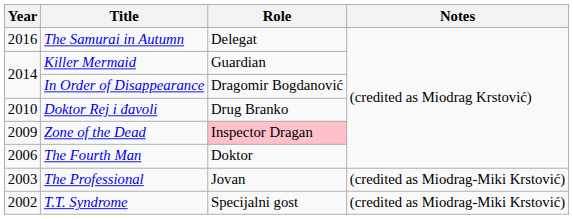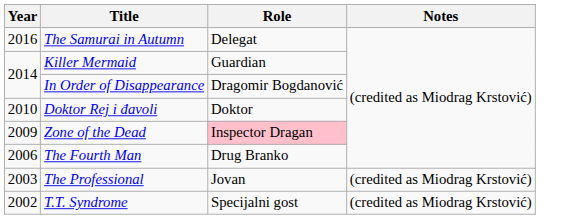 <table class="wikitable sortable">
 <tr>
 <th>Year</th>
 <th>Title</th>
 <th>Role</th>
 <th class="unsortable">Notes</th>
 </tr>
 <tr>
 <td>2016</td>
 <td><em><a href='#'>The Samurai in Autumn</a></em></td>
 <td>Delegat</td>
 <td rowspan="6">(credited as Miodrag Krstović)</td>
 </tr>
 <tr>
 <td rowspan="2">2014</td>
 <td><em><a href='#'>Killer Mermaid</a></em></td>
 <td>Guardian</td>
 </tr>
 <tr>
 <td><em><a href='#'>In Order of Disappearance</a></em></td>
 <td>Dragomir Bogdanović</td>
 </tr>
 <tr>
 <td>2010</td>
 <td><em><a href='#'>Doktor Rej i đavoli</a></em></td>
-<td>Drug Branko</td>
+<td>Doktor</td>
 </tr>
 <tr>
 <td>2009</td>
 <td><em><a href='#'>Zone of the Dead</a></em></td>
 <td style="background: pink;">Inspector Dragan</td>
 </tr>
 <tr>
 <td>2006</td>
 <td><em><a href='#'>The Fourth Man</a></em></td>
-<td>Doktor</td>
+<td>Drug Branko</td>
 </tr>
 <tr>
 <td>2003</td>
 <td><em><a href='#'>The Professional</a></em></td>
 <td>Jovan</td>
-<td>(credited as Miodrag-Miki Krstović)</td>
+<td>(credited as Miodrag Krstović)</td>
 </tr>
 <tr>
 <td>2002</td>
 <td><em><a href='#'>T.T. Syndrome</a></em></td>
 <td>Specijalni gost</td>
-<td>(credited as Miodrag-Miki Krstović)</td>
+<td>(credited as Miodrag Krstović)</td>
 </tr>
 </table>
